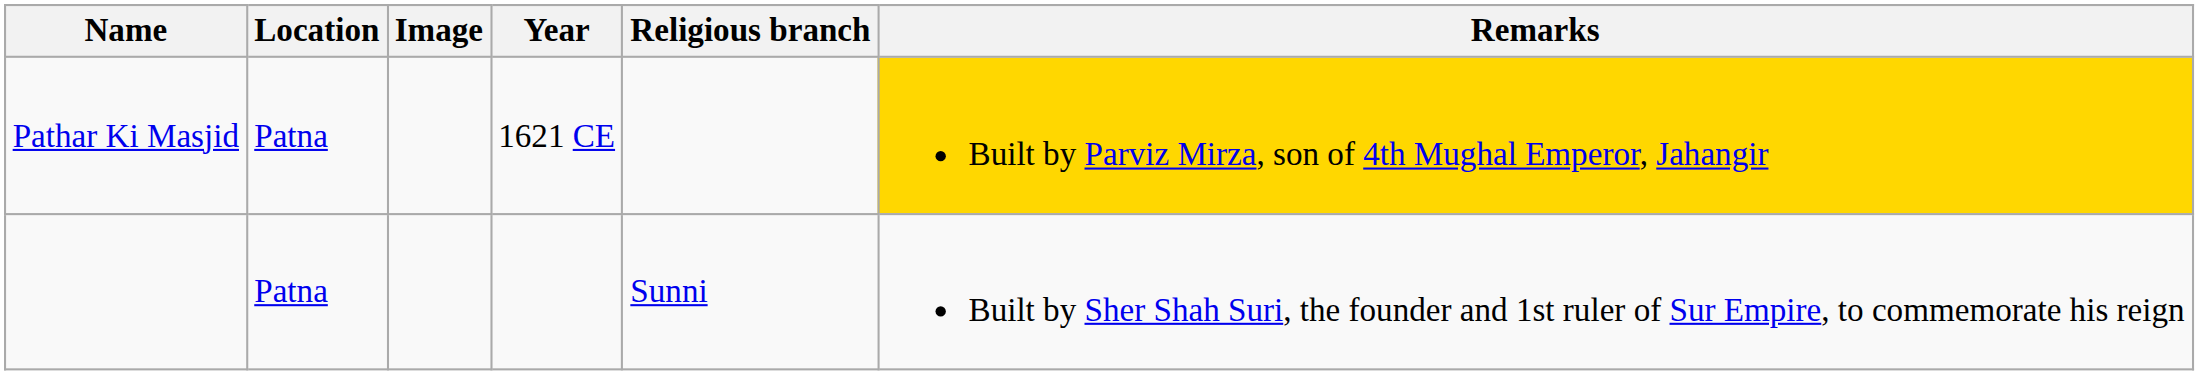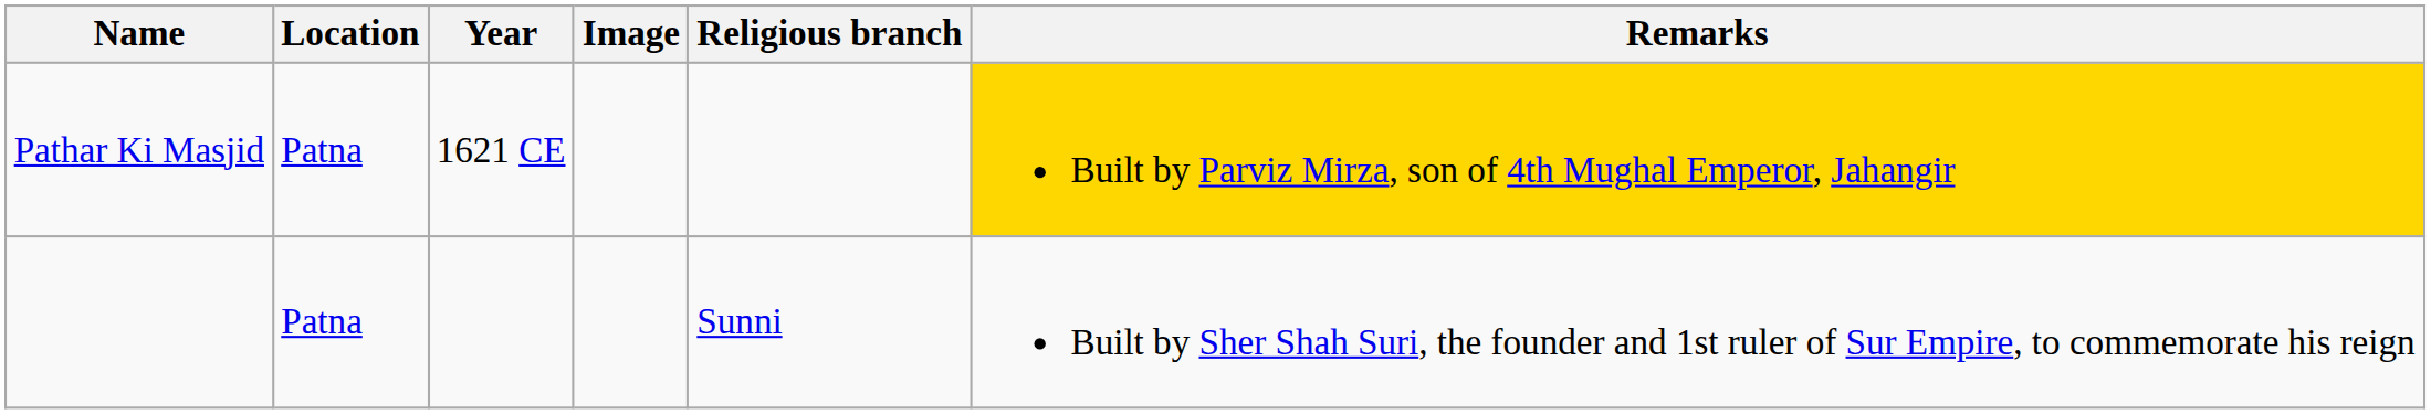 <table class="wikitable sortable">
 <tr>
 <th>Name</th>
 <th>Location</th>
+<th>Year</th>
 <th>Image</th>
-<th>Year</th>
 <th>Religious branch</th>
 <th>Remarks</th>
 </tr>
 <tr>
 <td><a href='#'>Pathar Ki Masjid</a></td>
 <td><a href='#'>Patna</a></td>
+<td>1621 <a href='#'>CE</a></td>
 <td></td>
-<td>1621 <a href='#'>CE</a></td>
 <td></td>
 <td style="background: gold;"><br><ul><li>Built by <a href='#'>Parviz Mirza</a>, son of <a href='#'>4th Mughal Emperor</a>, <a href='#'>Jahangir</a></li></ul></td>
 </tr>
 <tr>
 <td></td>
 <td><a href='#'>Patna</a></td>
 <td></td>
 <td></td>
 <td><a href='#'>Sunni</a></td>
 <td><br><ul><li>Built by <a href='#'>Sher Shah Suri</a>, the founder and 1st ruler of <a href='#'>Sur Empire</a>, to commemorate his reign</li></ul></td>
 </tr>
 </table>
